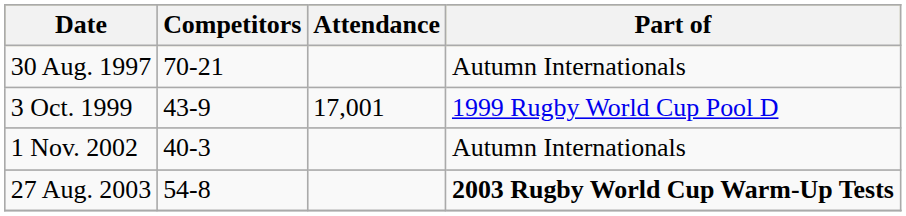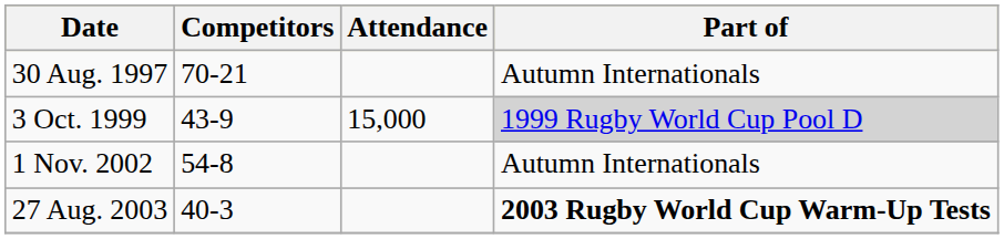 <table class="wikitable">
 <tr style="background:#bdb76b;">
 <th>Date</th>
 <th>Competitors</th>
 <th>Attendance</th>
 <th>Part of</th>
 </tr>
 <tr>
 <td>30 Aug. 1997</td>
 <td> 70-21 </td>
 <td></td>
 <td>Autumn Internationals</td>
 </tr>
 <tr>
 <td>3 Oct. 1999</td>
 <td> 43-9 </td>
-<td>17,001</td>
-<td><a href='#'>1999 Rugby World Cup Pool D</a></td>
+<td>15,000</td>
+<td style="background: lightgrey;"><a href='#'>1999 Rugby World Cup Pool D</a></td>
 </tr>
 <tr>
 <td>1 Nov. 2002</td>
-<td> 40-3 </td>
+<td> 54-8 </td>
 <td></td>
 <td>Autumn Internationals</td>
 </tr>
 <tr>
 <td>27 Aug. 2003</td>
-<td> 54-8 </td>
+<td> 40-3 </td>
 <td></td>
 <td><strong>2003 Rugby World Cup Warm-Up Tests</strong></td>
 </tr>
 <tr>
 </tr>
 </table>
